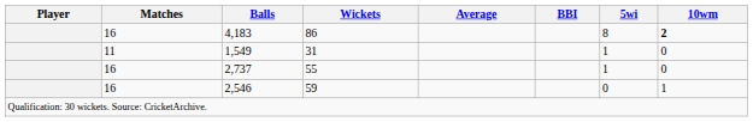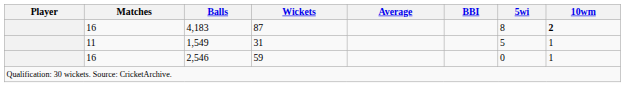 <table class="wikitable sortable plainrowheaders" style="width:80%;">
 <tr>
 <th>Player</th>
 <th>Matches</th>
 <th><a href='#'>Balls</a></th>
 <th><a href='#'>Wickets</a></th>
 <th><a href='#'>Average</a></th>
 <th><a href='#'>BBI</a></th>
 <th><a href='#'>5wi</a></th>
 <th><a href='#'>10wm</a></th>
 </tr>
 <tr>
 <th scope="row"></th>
 <td>16</td>
 <td>4,183</td>
-<td>86</td>
+<td>87</td>
 <td></td>
 <td></td>
 <td>8</td>
 <td><strong>2</strong></td>
 </tr>
 <tr>
 <th scope="row"></th>
 <td>11</td>
 <td>1,549</td>
 <td>31</td>
 <td></td>
 <td></td>
+<td>5</td>
 <td>1</td>
-<td>0</td>
-</tr>
-<tr>
-<th scope="row"></th>
-<td>16</td>
-<td>2,737</td>
-<td>55</td>
-<td></td>
-<td></td>
-<td>1</td>
-<td>0</td>
 </tr>
 <tr>
 <th scope="row"></th>
 <td>16</td>
 <td>2,546</td>
 <td>59</td>
 <td></td>
 <td></td>
 <td>0</td>
 <td>1</td>
 </tr>
 <tr class="sortbottom">
 <td colspan="8"><small>Qualification: 30 wickets. Source: CricketArchive.</small></td>
 </tr>
 </table>
